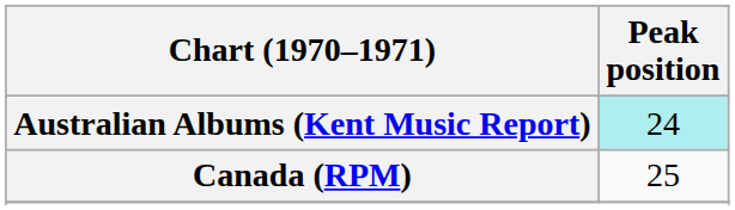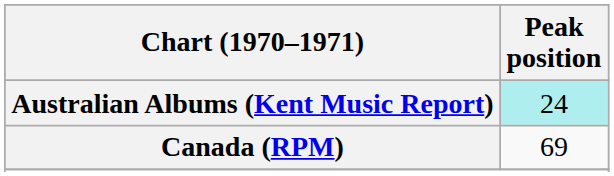 <table class="wikitable sortable plainrowheaders" style="text-align:center">
 <tr>
 <th scope="col">Chart (1970–1971)</th>
 <th scope="col">Peak<br>position</th>
 </tr>
 <tr>
 <th scope="row">Australian Albums (<a href='#'>Kent Music Report</a>)</th>
 <td style="background: paleturquoise;">24</td>
 </tr>
 <tr>
 <th scope="row">Canada (<a href='#'>RPM</a>)</th>
-<td>25</td>
+<td>69</td>
 </tr>
 <tr>
 </tr>
 <tr>
 </tr>
 <tr>
 </tr>
 </table>
